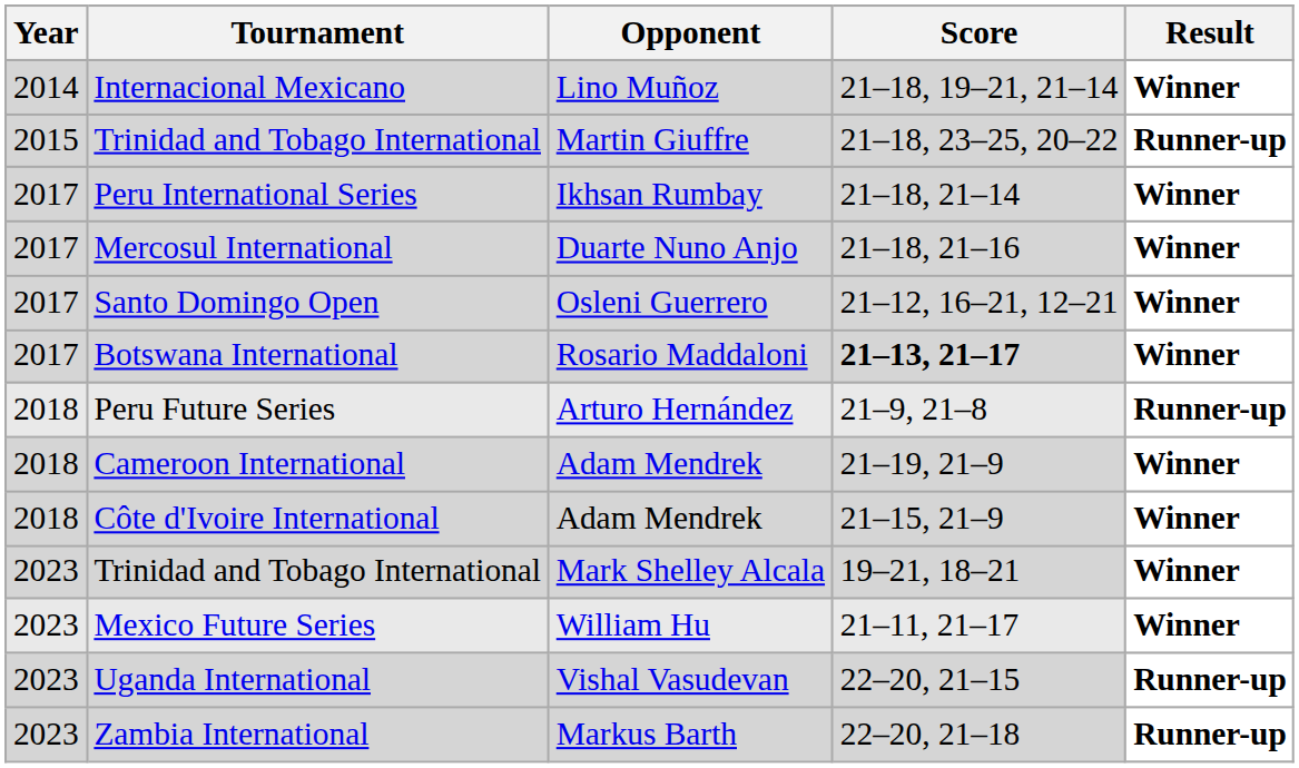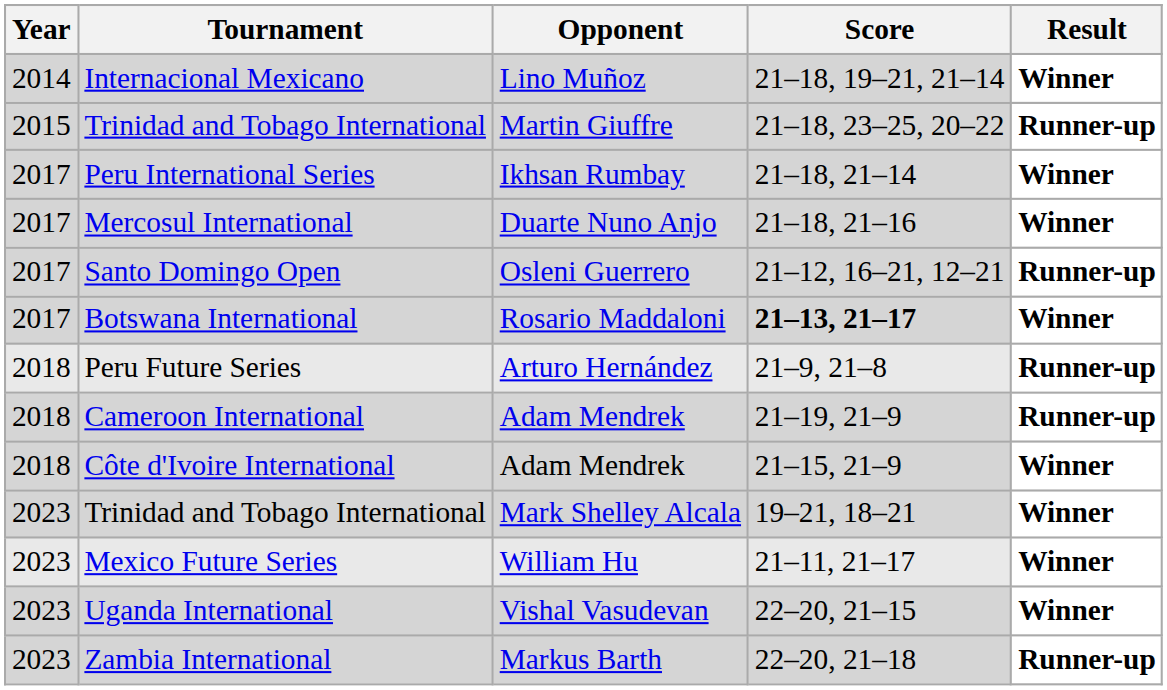 <table class="sortable wikitable" style="font-size: 90%;">
 <tr>
 <th>Year</th>
 <th>Tournament</th>
 <th>Opponent</th>
 <th>Score</th>
 <th>Result</th>
 </tr>
 <tr style="background:#D5D5D5">
 <td align="center">2014</td>
 <td align="left"><a href='#'>Internacional Mexicano</a></td>
 <td align="left"> <a href='#'>Lino Muñoz</a></td>
 <td align="left">21–18, 19–21, 21–14</td>
 <td style="text-align:left; background:white"> <strong>Winner</strong></td>
 </tr>
 <tr style="background:#D5D5D5">
 <td align="center">2015</td>
 <td align="left"><a href='#'>Trinidad and Tobago International</a></td>
 <td align="left"> <a href='#'>Martin Giuffre</a></td>
 <td align="left">21–18, 23–25, 20–22</td>
 <td style="text-align:left; background:white"> <strong>Runner-up</strong></td>
 </tr>
 <tr style="background:#D5D5D5">
 <td align="center">2017</td>
 <td align="left"><a href='#'>Peru International Series</a></td>
 <td align="left"> <a href='#'>Ikhsan Rumbay</a></td>
 <td align="left">21–18, 21–14</td>
 <td style="text-align:left; background:white"> <strong>Winner</strong></td>
 </tr>
 <tr style="background:#D5D5D5">
 <td align="center">2017</td>
 <td align="left"><a href='#'>Mercosul International</a></td>
 <td align="left"> <a href='#'>Duarte Nuno Anjo</a></td>
 <td align="left">21–18, 21–16</td>
 <td style="text-align:left; background:white"> <strong>Winner</strong></td>
 </tr>
 <tr style="background:#D5D5D5">
 <td align="center">2017</td>
 <td align="left"><a href='#'>Santo Domingo Open</a></td>
 <td align="left"> <a href='#'>Osleni Guerrero</a></td>
 <td align="left">21–12, 16–21, 12–21</td>
-<td style="text-align:left; background:white"> <strong>Winner</strong></td>
+<td style="text-align:left; background:white"> <strong>Runner-up</strong></td>
 </tr>
 <tr style="background:#D5D5D5">
 <td align="center">2017</td>
 <td align="left"><a href='#'>Botswana International</a></td>
 <td align="left"> <a href='#'>Rosario Maddaloni</a></td>
 <td align="left"><strong>21–13, 21–17</strong></td>
 <td style="text-align:left; background:white"> <strong>Winner</strong></td>
 </tr>
 <tr style="background:#E9E9E9">
 <td align="center">2018</td>
 <td align="left">Peru Future Series</td>
 <td align="left"> <a href='#'>Arturo Hernández</a></td>
 <td align="left">21–9, 21–8</td>
 <td style="text-align:left; background:white"> <strong>Runner-up</strong></td>
 </tr>
 <tr style="background:#D5D5D5">
 <td align="center">2018</td>
 <td align="left"><a href='#'>Cameroon International</a></td>
 <td align="left"> <a href='#'>Adam Mendrek</a></td>
 <td align="left">21–19, 21–9</td>
-<td style="text-align:left; background:white"> <strong>Winner</strong></td>
+<td style="text-align:left; background:white"> <strong>Runner-up</strong></td>
 </tr>
 <tr style="background:#D5D5D5">
 <td align="center">2018</td>
 <td align="left"><a href='#'>Côte d'Ivoire International</a></td>
 <td align="left"> Adam Mendrek</td>
 <td align="left">21–15, 21–9</td>
 <td style="text-align:left; background:white"> <strong>Winner</strong></td>
 </tr>
 <tr style="background:#D5D5D5">
 <td align="center">2023</td>
 <td align="left">Trinidad and Tobago International</td>
 <td align="left"> <a href='#'>Mark Shelley Alcala</a></td>
 <td align="left">19–21, 18–21</td>
 <td style="text-align:left; background:white"> <strong>Winner</strong></td>
 </tr>
 <tr style="background:#E9E9E9">
 <td align="center">2023</td>
 <td align="left"><a href='#'>Mexico Future Series</a></td>
 <td align="left"> <a href='#'>William Hu</a></td>
 <td align="left">21–11, 21–17</td>
 <td style="text-align:left; background:white"> <strong>Winner</strong></td>
 </tr>
 <tr style="background:#D5D5D5">
 <td align="center">2023</td>
 <td align="left"><a href='#'>Uganda International</a></td>
 <td align="left"> <a href='#'>Vishal Vasudevan</a></td>
 <td align="left">22–20, 21–15</td>
-<td style="text-align:left; background:white"> <strong>Runner-up</strong></td>
+<td style="text-align:left; background:white"> <strong>Winner</strong></td>
 </tr>
 <tr style="background:#D5D5D5">
 <td align="center">2023</td>
 <td align="left"><a href='#'>Zambia International</a></td>
 <td align="left"> <a href='#'>Markus Barth</a></td>
 <td align="left">22–20, 21–18</td>
 <td style="text-align:left; background:white"> <strong>Runner-up</strong></td>
 </tr>
 </table>
